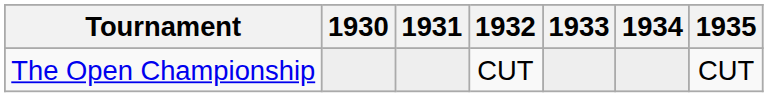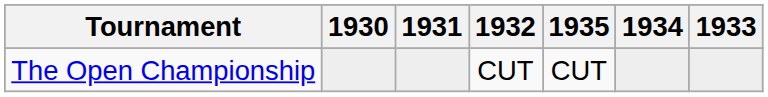 <table class="wikitable" style="font-size:95%;text-align:center;">
 <tr>
 <th>Tournament</th>
 <th>1930</th>
 <th>1931</th>
 <th>1932</th>
+<th>1935</th>
+<th>1934</th>
 <th>1933</th>
-<th>1934</th>
-<th>1935</th>
 </tr>
 <tr>
 <td align=left><a href='#'>The Open Championship</a></td>
 <td style="background:#eeeeee;"></td>
 <td style="background:#eeeeee;"></td>
 <td>CUT</td>
+<td>CUT</td>
 <td style="background:#eeeeee;"></td>
 <td style="background:#eeeeee;"></td>
-<td>CUT</td>
 </tr>
 </table>
